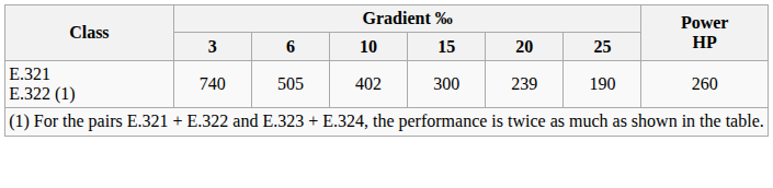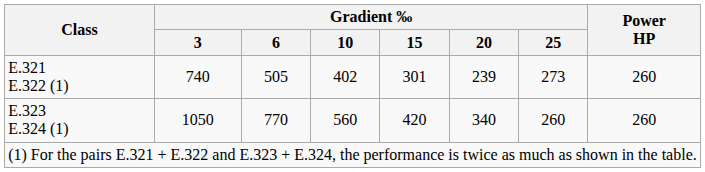 <table class="wikitable">
 <tr>
 <th rowspan="2">Class</th>
 <th colspan="6">Gradient ‰</th>
 <th rowspan="2">Power<br>HP</th>
 </tr>
 <tr>
 <th>3</th>
 <th>6</th>
 <th>10</th>
 <th>15</th>
 <th>20</th>
 <th>25</th>
 </tr>
 <tr align="center">
 <td align="left">E.321<br>E.322 (1)</td>
 <td>740</td>
 <td>505</td>
 <td>402</td>
-<td>300</td>
+<td>301</td>
 <td>239</td>
-<td>190</td>
+<td>273</td>
+<td>260</td>
+</tr>
+<tr align="center">
+<td align="left">E.323<br>E.324 (1)</td>
+<td>1050</td>
+<td>770</td>
+<td>560</td>
+<td>420</td>
+<td>340</td>
+<td>260</td>
 <td>260</td>
 </tr>
 <tr>
 <td colspan="8">(1) For the pairs E.321 + E.322 and E.323 + E.324, the performance is twice as much as shown in the table.</td>
 </tr>
 </table>
